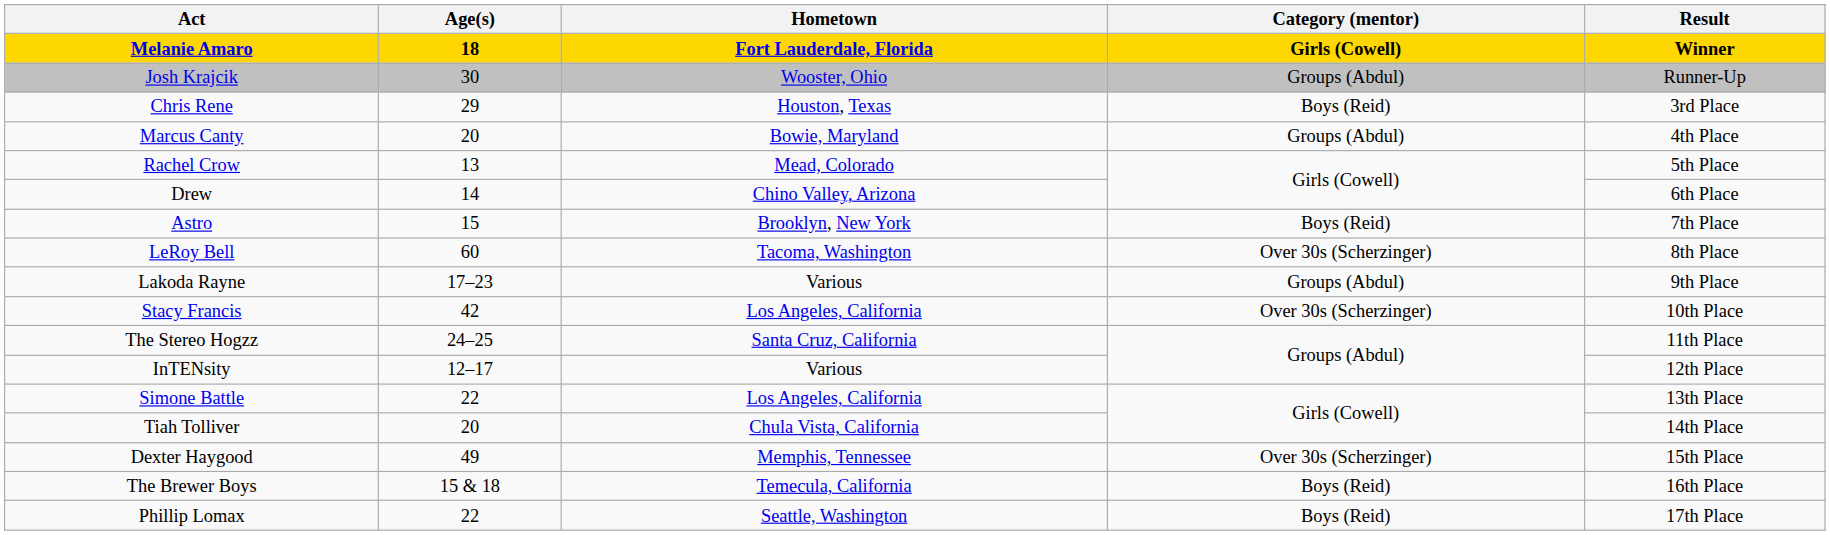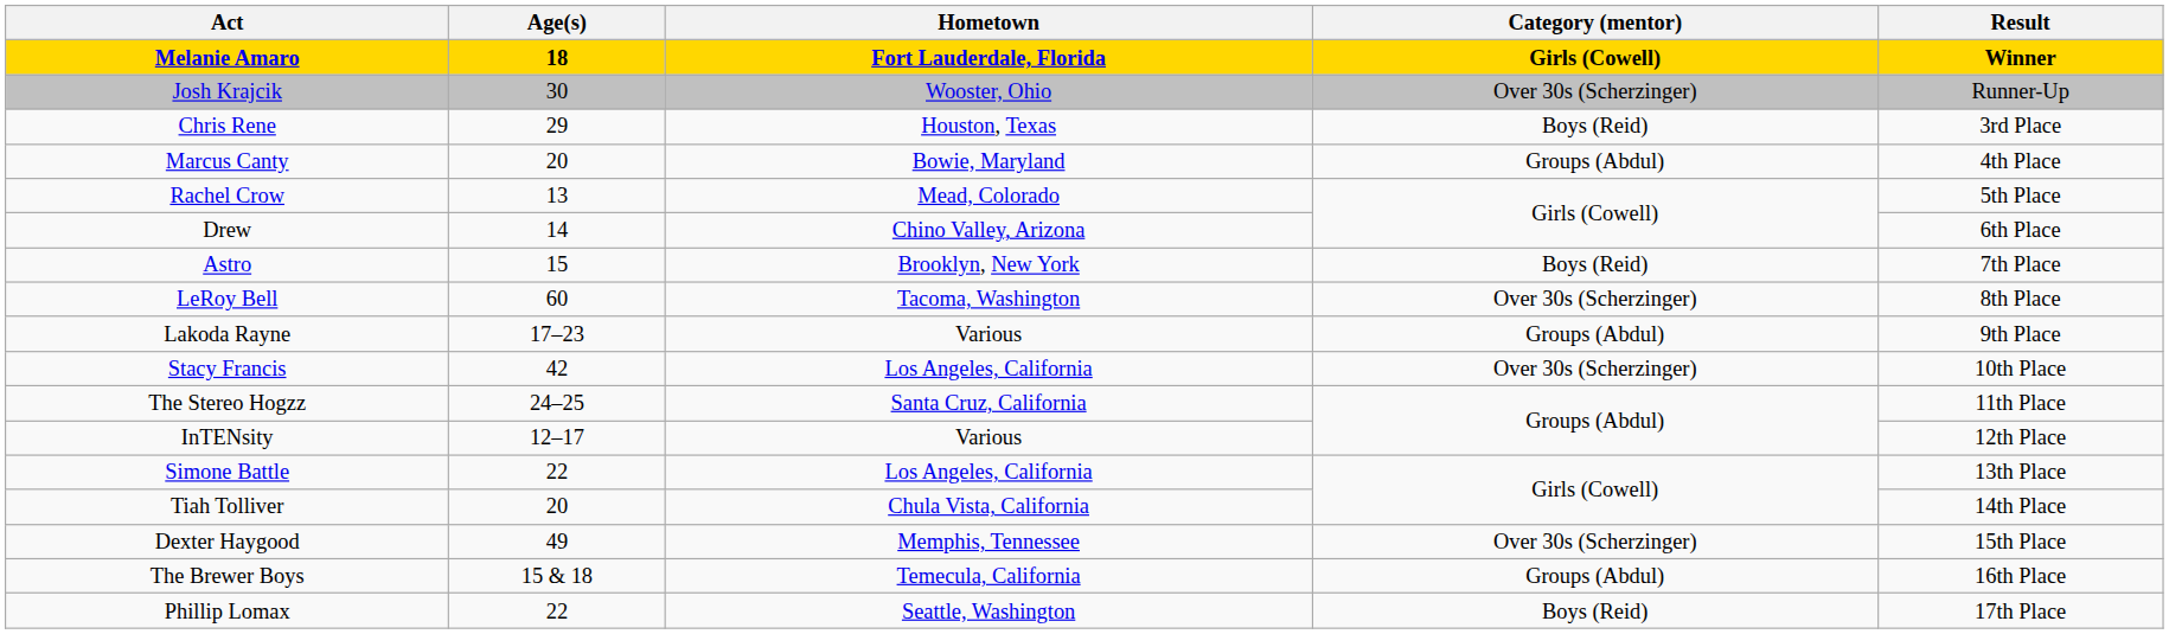 <table class="wikitable sortable" style="width:100%; text-align:center;">
 <tr>
 <th>Act</th>
 <th>Age(s)</th>
 <th>Hometown</th>
 <th>Category (mentor)</th>
 <th>Result</th>
 </tr>
 <tr bgcolor=gold>
 <td><strong><a href='#'>Melanie Amaro</a></strong> </td>
 <td><strong>18</strong></td>
 <td><strong><a href='#'>Fort Lauderdale, Florida</a></strong></td>
 <td><strong>Girls (Cowell)</strong></td>
 <td><strong>Winner</strong></td>
 </tr>
 <tr bgcolor=silver>
 <td><a href='#'>Josh Krajcik</a></td>
 <td>30</td>
 <td><a href='#'>Wooster, Ohio</a></td>
-<td>Groups (Abdul)</td>
+<td>Over 30s (Scherzinger)</td>
 <td>Runner-Up</td>
 </tr>
 <tr>
 <td><a href='#'>Chris Rene</a></td>
 <td>29</td>
 <td><a href='#'>Houston</a>, <a href='#'>Texas</a></td>
 <td>Boys (Reid)</td>
 <td>3rd Place</td>
 </tr>
 <tr>
 <td><a href='#'>Marcus Canty</a></td>
 <td>20</td>
 <td><a href='#'>Bowie, Maryland</a></td>
 <td>Groups (Abdul)</td>
 <td>4th Place</td>
 </tr>
 <tr>
 <td><a href='#'>Rachel Crow</a></td>
 <td>13</td>
 <td><a href='#'>Mead, Colorado</a></td>
 <td rowspan=2>Girls (Cowell)</td>
 <td>5th Place</td>
 </tr>
 <tr>
 <td>Drew</td>
 <td>14</td>
 <td><a href='#'>Chino Valley, Arizona</a></td>
 <td>6th Place</td>
 </tr>
 <tr>
 <td><a href='#'>Astro</a></td>
 <td>15</td>
 <td><a href='#'>Brooklyn</a>, <a href='#'>New York</a></td>
 <td>Boys (Reid)</td>
 <td>7th Place</td>
 </tr>
 <tr>
 <td><a href='#'>LeRoy Bell</a></td>
 <td>60</td>
 <td><a href='#'>Tacoma, Washington</a></td>
 <td>Over 30s (Scherzinger)</td>
 <td>8th Place</td>
 </tr>
 <tr>
 <td>Lakoda Rayne</td>
 <td>17–23</td>
 <td>Various</td>
 <td>Groups (Abdul)</td>
 <td>9th Place</td>
 </tr>
 <tr>
 <td><a href='#'>Stacy Francis</a></td>
 <td>42</td>
 <td><a href='#'>Los Angeles, California</a></td>
 <td>Over 30s (Scherzinger)</td>
 <td>10th Place</td>
 </tr>
 <tr>
 <td>The Stereo Hogzz</td>
 <td>24–25</td>
 <td><a href='#'>Santa Cruz, California</a></td>
 <td rowspan=2>Groups (Abdul)</td>
 <td>11th Place</td>
 </tr>
 <tr>
 <td>InTENsity</td>
 <td>12–17</td>
 <td>Various</td>
 <td>12th Place</td>
 </tr>
 <tr>
 <td><a href='#'>Simone Battle</a></td>
 <td>22</td>
 <td><a href='#'>Los Angeles, California</a></td>
 <td rowspan=2>Girls (Cowell)</td>
 <td>13th Place</td>
 </tr>
 <tr>
 <td>Tiah Tolliver</td>
 <td>20</td>
 <td><a href='#'>Chula Vista, California</a></td>
 <td>14th Place</td>
 </tr>
 <tr>
 <td>Dexter Haygood</td>
 <td>49</td>
 <td><a href='#'>Memphis, Tennessee</a></td>
 <td>Over 30s (Scherzinger)</td>
 <td>15th Place</td>
 </tr>
 <tr>
 <td>The Brewer Boys</td>
 <td>15 & 18</td>
 <td><a href='#'>Temecula, California</a></td>
-<td>Boys (Reid)</td>
+<td>Groups (Abdul)</td>
 <td>16th Place</td>
 </tr>
 <tr>
 <td>Phillip Lomax</td>
 <td>22</td>
 <td><a href='#'>Seattle, Washington</a></td>
 <td>Boys (Reid)</td>
 <td>17th Place</td>
 </tr>
 </table>
